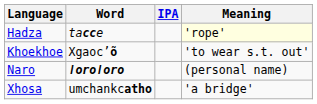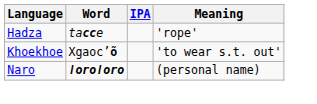 <table class="wikitable">
 <tr>
 <th>Language</th>
 <th>Word</th>
 <th><a href='#'>IPA</a></th>
 <th>Meaning</th>
 </tr>
 <tr>
 <td><a href='#'>Hadza</a></td>
 <td><em>ta<strong>cc</strong>e</em></td>
 <td align="center"></td>
-<td style="background: lightyellow;">'rope'</td>
+<td>'rope'</td>
 </tr>
 <tr>
 <td><a href='#'>Khoekhoe</a></td>
 <td></em>Xgao</strong>c’<strong>õ<em></td>
 <td align="center">  </td>
 <td>'to wear s.t. out'</td>
 </tr>
 <tr>
 <td><a href='#'>Naro</a></td>
 <td><strong><em>ǀ<strong>oro</strong>ǀ<strong>oro<em></td>
 <td align="center">  </td>
 <td>(personal name)</td>
 </tr>
-<tr>
-<td><a href='#'>Xhosa</a></td>
-<td></em>umcha</strong>nkc<strong>atho<em></td>
-<td align="center">  </td>
-<td>'a bridge'</td>
-</tr>
 </table>
